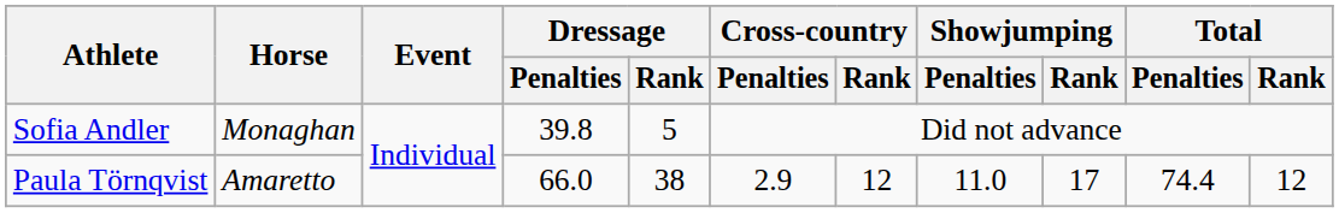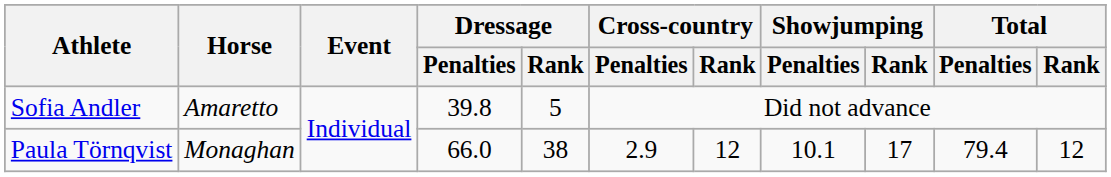 <table class=wikitable style="font-size:90%">
 <tr>
 <th rowspan="2">Athlete</th>
 <th rowspan="2">Horse</th>
 <th rowspan="2">Event</th>
 <th colspan="2">Dressage</th>
 <th colspan="2">Cross-country</th>
 <th colspan="2">Showjumping</th>
 <th colspan="2">Total</th>
 </tr>
 <tr style="font-size:95%">
 <th>Penalties</th>
 <th>Rank</th>
 <th>Penalties</th>
 <th>Rank</th>
 <th>Penalties</th>
 <th>Rank</th>
 <th>Penalties</th>
 <th>Rank</th>
 </tr>
 <tr>
 <td align=left><a href='#'>Sofia Andler</a></td>
-<td align=left><em>Monaghan</em></td>
+<td align=left><em>Amaretto</em></td>
 <td align=left rowspan=2><a href='#'>Individual</a></td>
 <td align=center>39.8</td>
 <td align=center>5</td>
 <td align=center colspan=6>Did not advance</td>
 </tr>
 <tr>
 <td align=left><a href='#'>Paula Törnqvist</a></td>
-<td align=left><em>Amaretto</em></td>
+<td align=left><em>Monaghan</em></td>
 <td align=center>66.0</td>
 <td align=center>38</td>
 <td align=center>2.9</td>
 <td align=center>12</td>
-<td align=center>11.0</td>
+<td align=center>10.1</td>
 <td align=center>17</td>
-<td align=center>74.4</td>
+<td align=center>79.4</td>
 <td align=center>12</td>
 </tr>
 </table>
